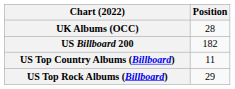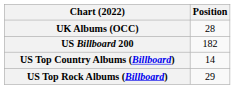 <table class="wikitable sortable plainrowheaders" style="text-align:center;">
 <tr>
 <th scope="col" style="width:18em;">Chart (2022)</th>
 <th scope="col">Position</th>
 </tr>
 <tr>
 <th scope="row">UK Albums (OCC)</th>
 <td>28</td>
 </tr>
 <tr>
 <th scope="row">US <em>Billboard</em> 200</th>
 <td>182</td>
 </tr>
 <tr>
 <th scope="row">US Top Country Albums (<em><a href='#'>Billboard</a></em>)</th>
-<td>11</td>
+<td>14</td>
 </tr>
 <tr>
 <th scope="row">US Top Rock Albums (<em><a href='#'>Billboard</a></em>)</th>
 <td>29</td>
 </tr>
 </table>
